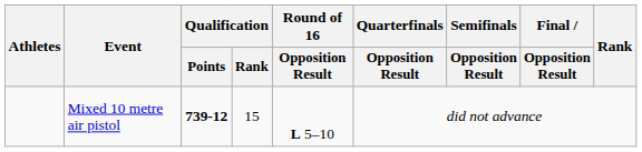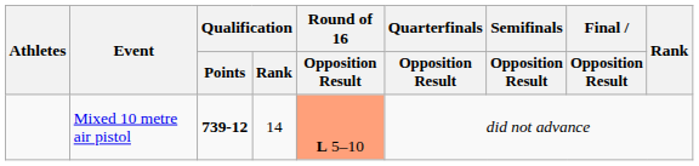 <table class="wikitable" style="font-size:90%;">
 <tr>
 <th rowspan=2>Athletes</th>
 <th rowspan=2>Event</th>
 <th colspan=2>Qualification</th>
 <th>Round of 16</th>
 <th>Quarterfinals</th>
 <th>Semifinals</th>
 <th>Final / </th>
 <th rowspan=2>Rank</th>
 </tr>
 <tr style="font-size:95%">
 <th>Points</th>
 <th>Rank</th>
 <th>Opposition<br>Result</th>
 <th>Opposition<br>Result</th>
 <th>Opposition<br>Result</th>
 <th>Opposition<br>Result</th>
 </tr>
 <tr align=center>
 <td align=left><br></td>
 <td align=left><a href='#'>Mixed 10 metre air pistol</a></td>
 <td><strong>739-12</strong></td>
-<td>15</td>
-<td><br><br><strong>L</strong> 5–10</td>
+<td>14</td>
+<td style="background: lightsalmon;"><br><br><strong>L</strong> 5–10</td>
 <td colspan=4><em>did not advance</em></td>
 </tr>
 </table>
